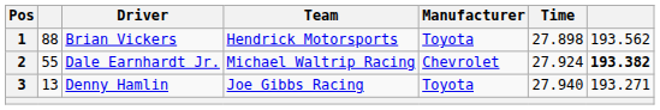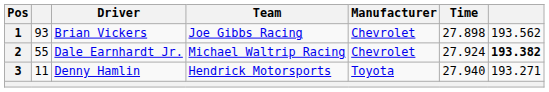 <table class="wikitable" style="font-size:95%">
 <tr>
 <th>Pos</th>
 <th></th>
 <th>Driver</th>
 <th>Team</th>
 <th>Manufacturer</th>
 <th>Time</th>
 <th></th>
 </tr>
 <tr>
 <th>1</th>
-<td>88</td>
+<td>93</td>
 <td><a href='#'>Brian Vickers</a></td>
-<td><a href='#'>Hendrick Motorsports</a></td>
-<td><a href='#'>Toyota</a></td>
+<td><a href='#'>Joe Gibbs Racing</a></td>
+<td><a href='#'>Chevrolet</a></td>
 <td>27.898</td>
 <td>193.562</td>
 </tr>
 <tr>
 <th>2</th>
 <td>55</td>
 <td><a href='#'>Dale Earnhardt Jr.</a></td>
 <td><a href='#'>Michael Waltrip Racing</a></td>
 <td><a href='#'>Chevrolet</a></td>
 <td>27.924</td>
 <td><strong>193.382</strong></td>
 </tr>
 <tr>
 <th>3</th>
-<td>13</td>
+<td>11</td>
 <td><a href='#'>Denny Hamlin</a></td>
-<td><a href='#'>Joe Gibbs Racing</a></td>
+<td><a href='#'>Hendrick Motorsports</a></td>
 <td><a href='#'>Toyota</a></td>
 <td>27.940</td>
 <td>193.271</td>
 </tr>
 <tr>
 <th colspan="7"></th>
 </tr>
 </table>
